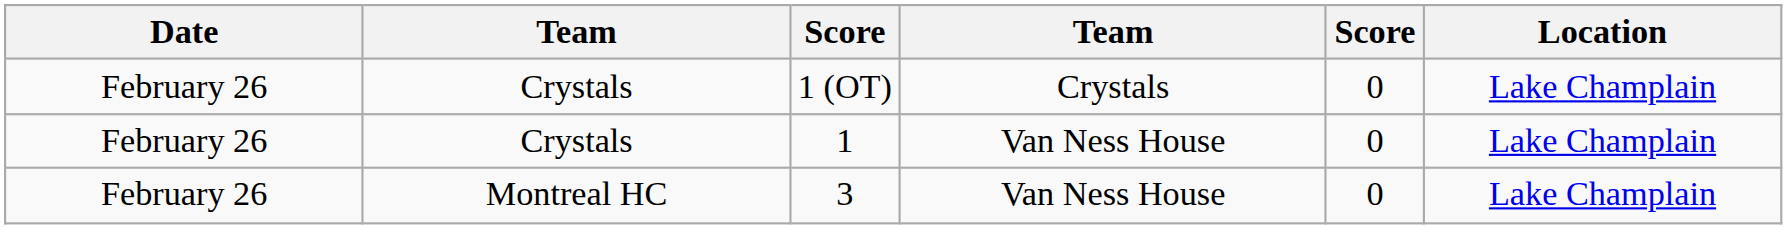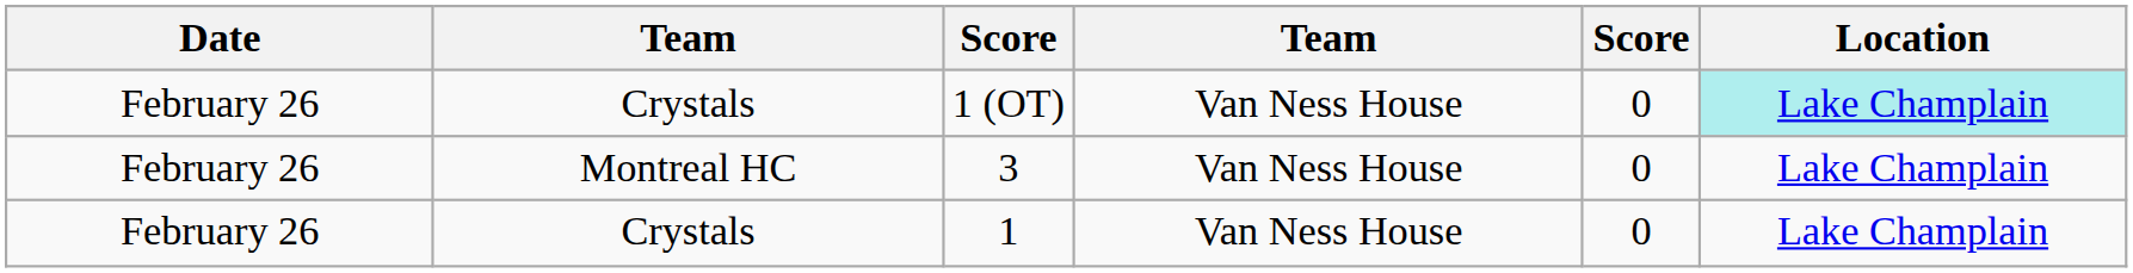 <table class="wikitable">
 <tr>
 <th style="width:10em">Date</th>
 <th style="width:12em">Team</th>
 <th>Score</th>
 <th style="width:12em">Team</th>
 <th>Score</th>
 <th style="width:10em">Location</th>
 </tr>
 <tr style="text-align:center;">
 <td>February 26</td>
 <td>Crystals</td>
 <td>1 (OT)</td>
-<td>Crystals</td>
+<td>Van Ness House</td>
+<td>0</td>
+<td style="background: paleturquoise;"><a href='#'>Lake Champlain</a></td>
+</tr>
+<tr style="text-align:center;">
+<td>February 26</td>
+<td>Montreal HC</td>
+<td>3</td>
+<td>Van Ness House</td>
 <td>0</td>
 <td><a href='#'>Lake Champlain</a></td>
 </tr>
 <tr style="text-align:center;">
 <td>February 26</td>
 <td>Crystals</td>
 <td>1</td>
 <td>Van Ness House</td>
 <td>0</td>
 <td><a href='#'>Lake Champlain</a></td>
 </tr>
-<tr style="text-align:center;">
-<td>February 26</td>
-<td>Montreal HC</td>
-<td>3</td>
-<td>Van Ness House</td>
-<td>0</td>
-<td><a href='#'>Lake Champlain</a></td>
-</tr>
 </table>
